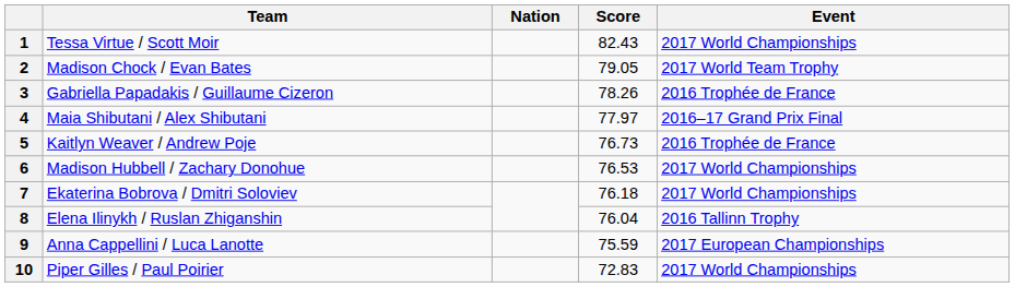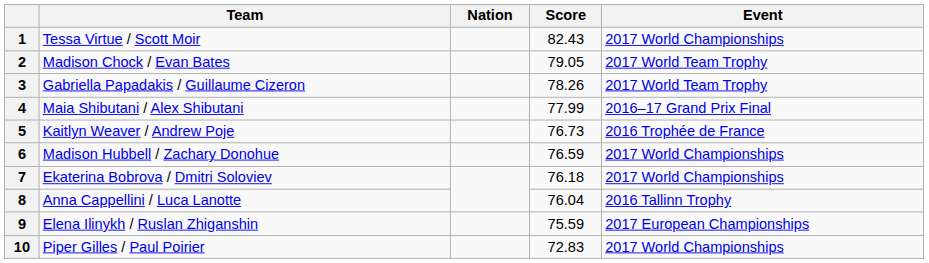 <table class="wikitable sortable" style="text-align:left; width:80%">
 <tr>
 <th scope="col"></th>
 <th scope="col">Team</th>
 <th scope="col">Nation</th>
 <th scope="col">Score</th>
 <th scope="col">Event</th>
 </tr>
 <tr>
 <th scope="row">1</th>
 <td><a href='#'>Tessa Virtue</a> / <a href='#'>Scott Moir</a></td>
 <td></td>
 <td style="text-align:center;">82.43</td>
 <td><a href='#'>2017 World Championships</a></td>
 </tr>
 <tr>
 <th scope="row">2</th>
 <td><a href='#'>Madison Chock</a> / <a href='#'>Evan Bates</a></td>
 <td></td>
 <td style="text-align:center;">79.05</td>
 <td><a href='#'>2017 World Team Trophy</a></td>
 </tr>
 <tr>
 <th scope="row">3</th>
 <td><a href='#'>Gabriella Papadakis</a> / <a href='#'>Guillaume Cizeron</a></td>
 <td></td>
 <td style="text-align:center;">78.26</td>
-<td><a href='#'>2016 Trophée de France</a></td>
+<td><a href='#'>2017 World Team Trophy</a></td>
 </tr>
 <tr>
 <th scope="row">4</th>
 <td><a href='#'>Maia Shibutani</a> / <a href='#'>Alex Shibutani</a></td>
 <td></td>
-<td style="text-align:center;">77.97</td>
+<td style="text-align:center;">77.99</td>
 <td><a href='#'>2016–17 Grand Prix Final</a></td>
 </tr>
 <tr>
 <th scope="row">5</th>
 <td><a href='#'>Kaitlyn Weaver</a> / <a href='#'>Andrew Poje</a></td>
 <td></td>
 <td style="text-align:center;">76.73</td>
 <td><a href='#'>2016 Trophée de France</a></td>
 </tr>
 <tr>
 <th scope="row">6</th>
 <td><a href='#'>Madison Hubbell</a> / <a href='#'>Zachary Donohue</a></td>
 <td></td>
-<td style="text-align:center;">76.53</td>
+<td style="text-align:center;">76.59</td>
 <td><a href='#'>2017 World Championships</a></td>
 </tr>
 <tr>
 <th scope="row">7</th>
 <td><a href='#'>Ekaterina Bobrova</a> / <a href='#'>Dmitri Soloviev</a></td>
 <td rowspan="2"></td>
 <td style="text-align:center;">76.18</td>
 <td><a href='#'>2017 World Championships</a></td>
 </tr>
 <tr>
 <th scope="row">8</th>
-<td><a href='#'>Elena Ilinykh</a> / <a href='#'>Ruslan Zhiganshin</a></td>
+<td><a href='#'>Anna Cappellini</a> / <a href='#'>Luca Lanotte</a></td>
 <td style="text-align:center;">76.04</td>
 <td><a href='#'>2016 Tallinn Trophy</a></td>
 </tr>
 <tr>
 <th scope="row">9</th>
-<td><a href='#'>Anna Cappellini</a> / <a href='#'>Luca Lanotte</a></td>
+<td><a href='#'>Elena Ilinykh</a> / <a href='#'>Ruslan Zhiganshin</a></td>
 <td></td>
 <td style="text-align:center;">75.59</td>
 <td><a href='#'>2017 European Championships</a></td>
 </tr>
 <tr>
 <th scope="row">10</th>
 <td><a href='#'>Piper Gilles</a> / <a href='#'>Paul Poirier</a></td>
 <td></td>
 <td style="text-align:center;">72.83</td>
 <td><a href='#'>2017 World Championships</a></td>
 </tr>
 </table>
